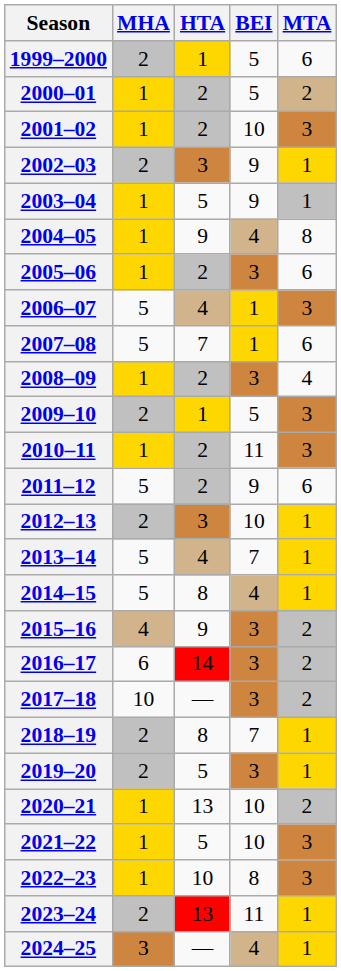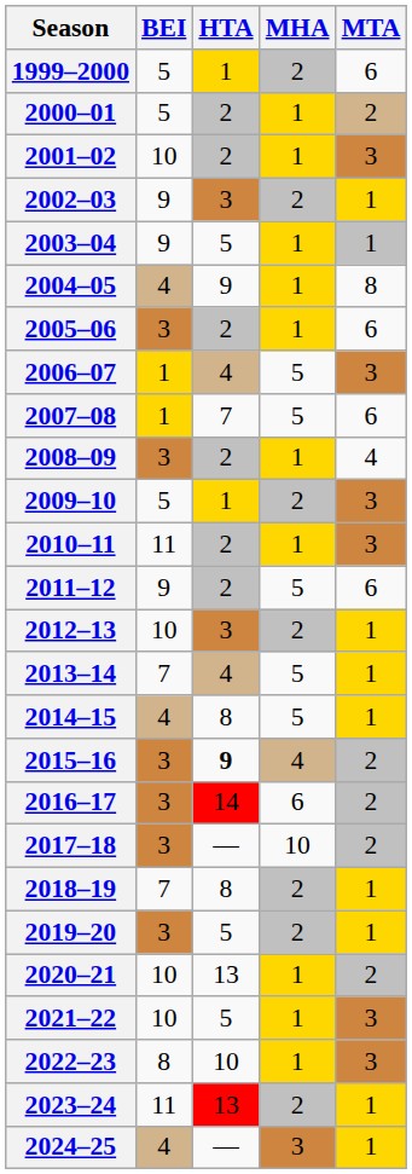 <table class="wikitable sortable" style="text-align:center; font-size:90%">
 <tr>
 <th>Season</th>
+<th><a href='#'>BEI</a></th>
+<th><a href='#'>HTA</a></th>
 <th><a href='#'>MHA</a></th>
-<th><a href='#'>HTA</a></th>
-<th><a href='#'>BEI</a></th>
 <th><a href='#'>MTA</a></th>
 </tr>
 <tr>
 <th><a href='#'>1999–2000</a></th>
+<td>5</td>
+<td bgcolor=Gold>1</td>
+<td bgcolor=Silver>2</td>
+<td>6</td>
+</tr>
+<tr>
+<th><a href='#'>2000–01</a></th>
+<td>5</td>
 <td bgcolor=Silver>2</td>
 <td bgcolor=Gold>1</td>
+<td bgcolor=Tan>2</td>
+</tr>
+<tr>
+<th><a href='#'>2001–02</a></th>
+<td>10</td>
+<td bgcolor=Silver>2</td>
+<td bgcolor=Gold>1</td>
+<td bgcolor=Peru>3</td>
+</tr>
+<tr>
+<th><a href='#'>2002–03</a></th>
+<td>9</td>
+<td bgcolor=Peru>3</td>
+<td bgcolor=Silver>2</td>
+<td bgcolor=Gold>1</td>
+</tr>
+<tr>
+<th><a href='#'>2003–04</a></th>
+<td>9</td>
+<td>5</td>
+<td bgcolor=Gold>1</td>
+<td bgcolor=Silver>1</td>
+</tr>
+<tr>
+<th><a href='#'>2004–05</a></th>
+<td bgcolor=Tan>4</td>
+<td>9</td>
+<td bgcolor=Gold>1</td>
+<td>8</td>
+</tr>
+<tr>
+<th><a href='#'>2005–06</a></th>
+<td bgcolor=Peru>3</td>
+<td bgcolor=Silver>2</td>
+<td bgcolor=Gold>1</td>
+<td>6</td>
+</tr>
+<tr>
+<th><a href='#'>2006–07</a></th>
+<td bgcolor=Gold>1</td>
+<td bgcolor=Tan>4</td>
+<td>5</td>
+<td bgcolor=Peru>3</td>
+</tr>
+<tr>
+<th><a href='#'>2007–08</a></th>
+<td bgcolor=Gold>1</td>
+<td>7</td>
 <td>5</td>
 <td>6</td>
 </tr>
 <tr>
-<th><a href='#'>2000–01</a></th>
+<th><a href='#'>2008–09</a></th>
+<td bgcolor=Peru>3</td>
+<td bgcolor=Silver>2</td>
+<td bgcolor=Gold>1</td>
+<td>4</td>
+</tr>
+<tr>
+<th><a href='#'>2009–10</a></th>
+<td>5</td>
 <td bgcolor=Gold>1</td>
 <td bgcolor=Silver>2</td>
-<td>5</td>
-<td bgcolor=Tan>2</td>
-</tr>
-<tr>
-<th><a href='#'>2001–02</a></th>
-<td bgcolor=Gold>1</td>
-<td bgcolor=Silver>2</td>
-<td>10</td>
 <td bgcolor=Peru>3</td>
 </tr>
 <tr>
-<th><a href='#'>2002–03</a></th>
+<th><a href='#'>2010–11</a></th>
+<td>11</td>
 <td bgcolor=Silver>2</td>
-<td bgcolor=Peru>3</td>
-<td>9</td>
-<td bgcolor=Gold>1</td>
-</tr>
-<tr>
-<th><a href='#'>2003–04</a></th>
-<td bgcolor=Gold>1</td>
-<td>5</td>
-<td>9</td>
-<td bgcolor=Silver>1</td>
-</tr>
-<tr>
-<th><a href='#'>2004–05</a></th>
-<td bgcolor=Gold>1</td>
-<td>9</td>
-<td bgcolor=Tan>4</td>
-<td>8</td>
-</tr>
-<tr>
-<th><a href='#'>2005–06</a></th>
-<td bgcolor=Gold>1</td>
-<td bgcolor=Silver>2</td>
-<td bgcolor=Peru>3</td>
-<td>6</td>
-</tr>
-<tr>
-<th><a href='#'>2006–07</a></th>
-<td>5</td>
-<td bgcolor=Tan>4</td>
 <td bgcolor=Gold>1</td>
 <td bgcolor=Peru>3</td>
 </tr>
 <tr>
-<th><a href='#'>2007–08</a></th>
+<th><a href='#'>2011–12</a></th>
+<td>9</td>
+<td bgcolor=Silver>2</td>
 <td>5</td>
-<td>7</td>
-<td bgcolor=Gold>1</td>
-<td>6</td>
-</tr>
-<tr>
-<th><a href='#'>2008–09</a></th>
-<td bgcolor=Gold>1</td>
-<td bgcolor=Silver>2</td>
-<td bgcolor=Peru>3</td>
-<td>4</td>
-</tr>
-<tr>
-<th><a href='#'>2009–10</a></th>
-<td bgcolor=Silver>2</td>
-<td bgcolor=Gold>1</td>
-<td>5</td>
-<td bgcolor=Peru>3</td>
-</tr>
-<tr>
-<th><a href='#'>2010–11</a></th>
-<td bgcolor=Gold>1</td>
-<td bgcolor=Silver>2</td>
-<td>11</td>
-<td bgcolor=Peru>3</td>
-</tr>
-<tr>
-<th><a href='#'>2011–12</a></th>
-<td>5</td>
-<td bgcolor=Silver>2</td>
-<td>9</td>
 <td>6</td>
 </tr>
 <tr>
 <th><a href='#'>2012–13</a></th>
+<td>10</td>
+<td bgcolor=Peru>3</td>
 <td bgcolor=Silver>2</td>
-<td bgcolor=Peru>3</td>
-<td>10</td>
 <td bgcolor=Gold>1</td>
 </tr>
 <tr>
 <th><a href='#'>2013–14</a></th>
+<td>7</td>
+<td bgcolor=Tan>4</td>
 <td>5</td>
-<td bgcolor=Tan>4</td>
-<td>7</td>
 <td bgcolor=Gold>1</td>
 </tr>
 <tr>
 <th><a href='#'>2014–15</a></th>
+<td bgcolor=Tan>4</td>
+<td>8</td>
 <td>5</td>
-<td>8</td>
-<td bgcolor=Tan>4</td>
 <td bgcolor=Gold>1</td>
 </tr>
 <tr>
 <th><a href='#'>2015–16</a></th>
+<td bgcolor=Peru>3</td>
+<td><strong>9</strong></td>
 <td bgcolor=Tan>4</td>
-<td>9</td>
-<td bgcolor=Peru>3</td>
 <td bgcolor=Silver>2</td>
 </tr>
 <tr>
 <th><a href='#'>2016–17</a></th>
+<td bgcolor=Peru>3</td>
+<td bgcolor=Red>14</td>
 <td>6</td>
-<td bgcolor=Red>14</td>
-<td bgcolor=Peru>3</td>
 <td bgcolor=Silver>2</td>
 </tr>
 <tr>
 <th><a href='#'>2017–18</a></th>
+<td bgcolor=Peru>3</td>
+<td>—</td>
 <td>10</td>
-<td>—</td>
-<td bgcolor=Peru>3</td>
 <td bgcolor=Silver>2</td>
 </tr>
 <tr>
 <th><a href='#'>2018–19</a></th>
+<td>7</td>
+<td>8</td>
 <td bgcolor=Silver>2</td>
-<td>8</td>
-<td>7</td>
 <td bgcolor=Gold>1</td>
 </tr>
 <tr>
 <th><a href='#'>2019–20</a></th>
+<td bgcolor=Peru>3</td>
+<td>5</td>
 <td bgcolor=Silver>2</td>
-<td>5</td>
-<td bgcolor=Peru>3</td>
 <td bgcolor=Gold>1</td>
 </tr>
 <tr>
 <th><a href='#'>2020–21</a></th>
+<td>10</td>
+<td>13</td>
 <td bgcolor=Gold>1</td>
-<td>13</td>
-<td>10</td>
 <td bgcolor=Silver>2</td>
 </tr>
 <tr>
 <th><a href='#'>2021–22</a></th>
+<td>10</td>
+<td>5</td>
 <td bgcolor=Gold>1</td>
-<td>5</td>
-<td>10</td>
 <td bgcolor=Peru>3</td>
 </tr>
 <tr>
 <th><a href='#'>2022–23</a></th>
+<td>8</td>
+<td>10</td>
 <td bgcolor=Gold>1</td>
-<td>10</td>
-<td>8</td>
 <td bgcolor=Peru>3</td>
 </tr>
 <tr>
 <th><a href='#'>2023–24</a></th>
+<td>11</td>
+<td bgcolor=Red>13</td>
 <td bgcolor=Silver>2</td>
-<td bgcolor=Red>13</td>
-<td>11</td>
 <td bgcolor=Gold>1</td>
 </tr>
 <tr>
 <th><a href='#'>2024–25</a></th>
+<td bgcolor=Tan>4</td>
+<td>—</td>
 <td bgcolor=Peru>3</td>
-<td>—</td>
-<td bgcolor=Tan>4</td>
 <td bgcolor=Gold>1</td>
 </tr>
 </table>
